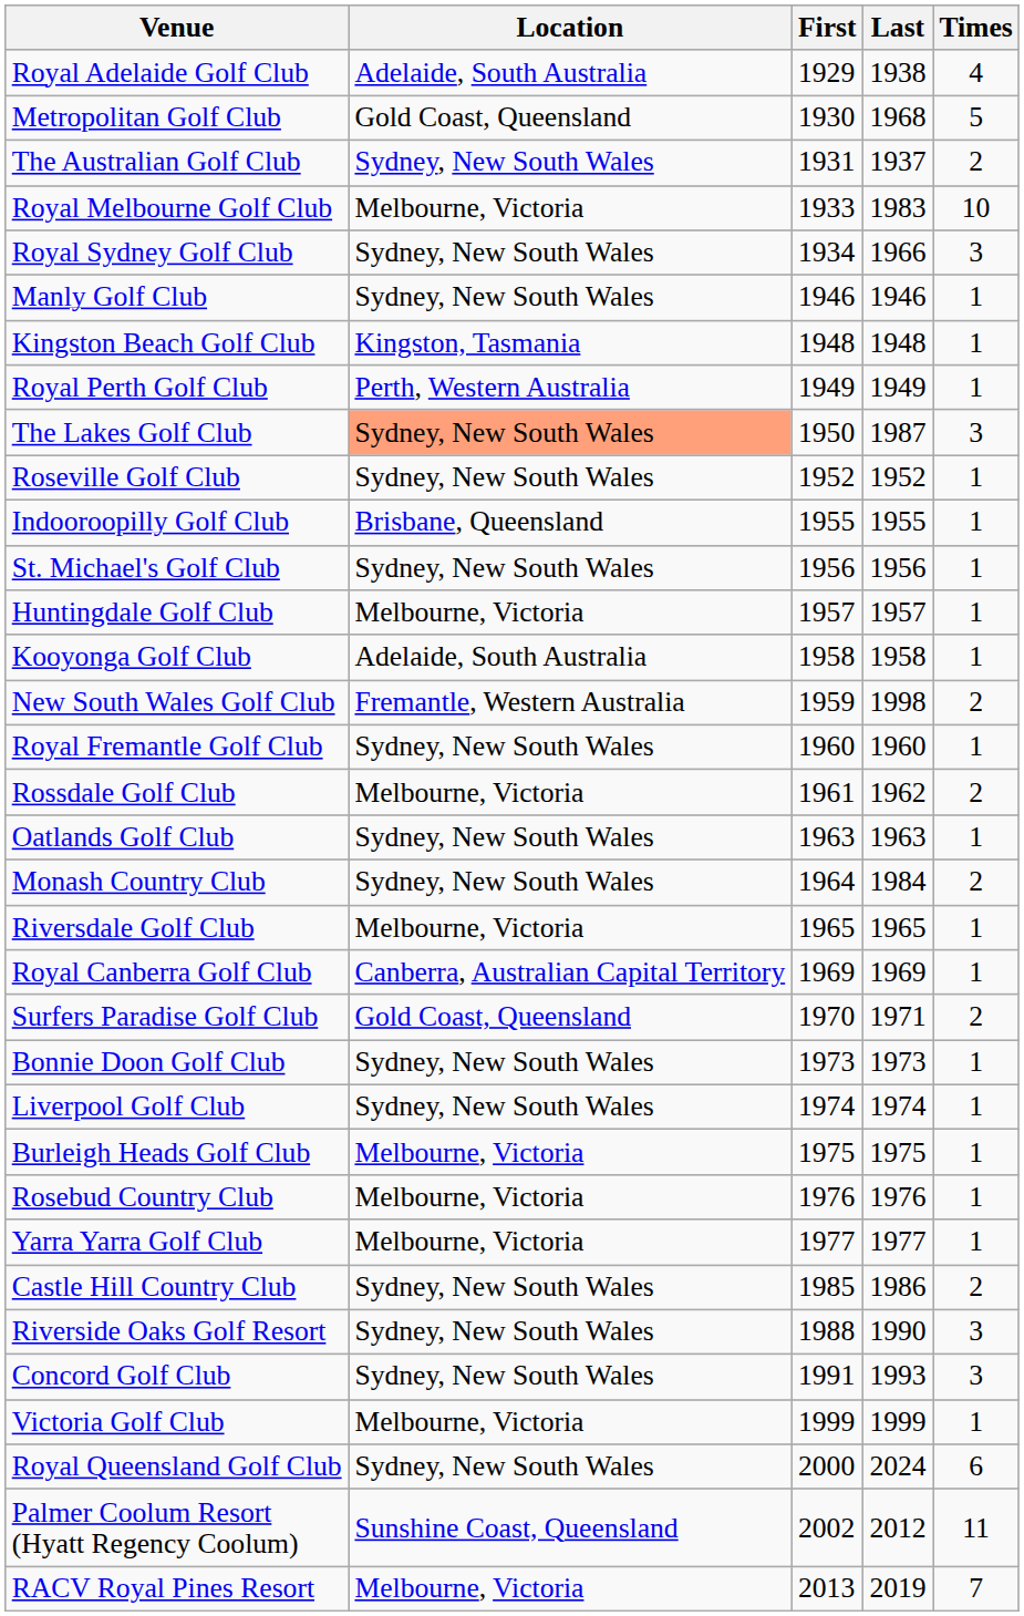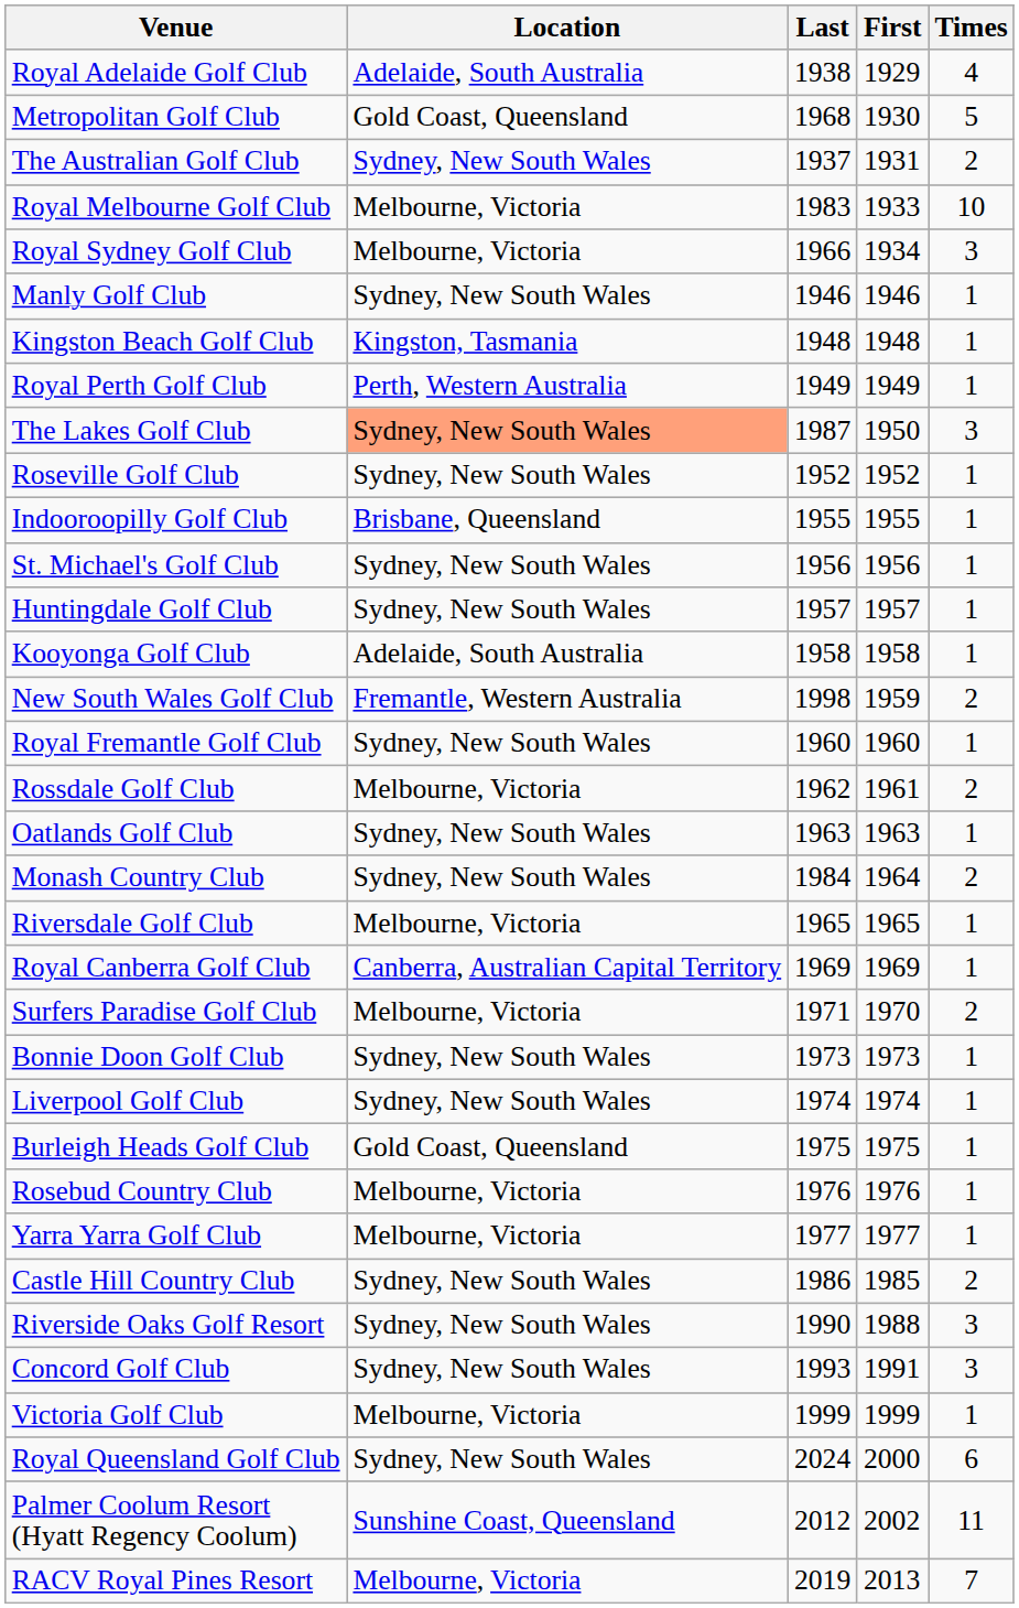 <table class="wikitable">
 <tr>
 <th>Venue</th>
 <th>Location</th>
+<th>Last</th>
 <th>First</th>
-<th>Last</th>
 <th>Times</th>
 </tr>
 <tr>
 <td><a href='#'>Royal Adelaide Golf Club</a></td>
 <td><a href='#'>Adelaide</a>, <a href='#'>South Australia</a></td>
+<td>1938</td>
 <td>1929</td>
-<td>1938</td>
 <td align=center>4</td>
 </tr>
 <tr>
 <td><a href='#'>Metropolitan Golf Club</a></td>
 <td>Gold Coast, Queensland</td>
+<td>1968</td>
 <td>1930</td>
-<td>1968</td>
 <td align=center>5</td>
 </tr>
 <tr>
 <td><a href='#'>The Australian Golf Club</a></td>
 <td><a href='#'>Sydney</a>, <a href='#'>New South Wales</a></td>
+<td>1937</td>
 <td>1931</td>
-<td>1937</td>
 <td align=center>2</td>
 </tr>
 <tr>
 <td><a href='#'>Royal Melbourne Golf Club</a></td>
 <td>Melbourne, Victoria</td>
+<td>1983</td>
 <td>1933</td>
-<td>1983</td>
 <td align=center>10</td>
 </tr>
 <tr>
 <td><a href='#'>Royal Sydney Golf Club</a></td>
-<td>Sydney, New South Wales</td>
+<td>Melbourne, Victoria</td>
+<td>1966</td>
 <td>1934</td>
-<td>1966</td>
 <td align=center>3</td>
 </tr>
 <tr>
 <td><a href='#'>Manly Golf Club</a></td>
 <td>Sydney, New South Wales</td>
 <td>1946</td>
 <td>1946</td>
 <td align=center>1</td>
 </tr>
 <tr>
 <td><a href='#'>Kingston Beach Golf Club</a></td>
 <td><a href='#'>Kingston, Tasmania</a></td>
 <td>1948</td>
 <td>1948</td>
 <td align=center>1</td>
 </tr>
 <tr>
 <td><a href='#'>Royal Perth Golf Club</a></td>
 <td><a href='#'>Perth</a>, <a href='#'>Western Australia</a></td>
 <td>1949</td>
 <td>1949</td>
 <td align=center>1</td>
 </tr>
 <tr>
 <td><a href='#'>The Lakes Golf Club</a></td>
 <td style="background: lightsalmon;">Sydney, New South Wales</td>
+<td>1987</td>
 <td>1950</td>
-<td>1987</td>
 <td align=center>3</td>
 </tr>
 <tr>
 <td><a href='#'>Roseville Golf Club</a></td>
 <td>Sydney, New South Wales</td>
 <td>1952</td>
 <td>1952</td>
 <td align=center>1</td>
 </tr>
 <tr>
 <td><a href='#'>Indooroopilly Golf Club</a></td>
 <td><a href='#'>Brisbane</a>, Queensland</td>
 <td>1955</td>
 <td>1955</td>
 <td align=center>1</td>
 </tr>
 <tr>
 <td><a href='#'>St. Michael's Golf Club</a></td>
 <td>Sydney, New South Wales</td>
 <td>1956</td>
 <td>1956</td>
 <td align=center>1</td>
 </tr>
 <tr>
 <td><a href='#'>Huntingdale Golf Club</a></td>
-<td>Melbourne, Victoria</td>
+<td>Sydney, New South Wales</td>
 <td>1957</td>
 <td>1957</td>
 <td align=center>1</td>
 </tr>
 <tr>
 <td><a href='#'>Kooyonga Golf Club</a></td>
 <td>Adelaide, South Australia</td>
 <td>1958</td>
 <td>1958</td>
 <td align=center>1</td>
 </tr>
 <tr>
 <td><a href='#'>New South Wales Golf Club</a></td>
 <td><a href='#'>Fremantle</a>, Western Australia</td>
+<td>1998</td>
 <td>1959</td>
-<td>1998</td>
 <td align=center>2</td>
 </tr>
 <tr>
 <td><a href='#'>Royal Fremantle Golf Club</a></td>
 <td>Sydney, New South Wales</td>
 <td>1960</td>
 <td>1960</td>
 <td align=center>1</td>
 </tr>
 <tr>
 <td><a href='#'>Rossdale Golf Club</a></td>
 <td>Melbourne, Victoria</td>
+<td>1962</td>
 <td>1961</td>
-<td>1962</td>
 <td align=center>2</td>
 </tr>
 <tr>
 <td><a href='#'>Oatlands Golf Club</a></td>
 <td>Sydney, New South Wales</td>
 <td>1963</td>
 <td>1963</td>
 <td align=center>1</td>
 </tr>
 <tr>
 <td><a href='#'>Monash Country Club</a></td>
 <td>Sydney, New South Wales</td>
+<td>1984</td>
 <td>1964</td>
-<td>1984</td>
 <td align=center>2</td>
 </tr>
 <tr>
 <td><a href='#'>Riversdale Golf Club</a></td>
 <td>Melbourne, Victoria</td>
 <td>1965</td>
 <td>1965</td>
 <td align=center>1</td>
 </tr>
 <tr>
 <td><a href='#'>Royal Canberra Golf Club</a></td>
 <td><a href='#'>Canberra</a>, <a href='#'>Australian Capital Territory</a></td>
 <td>1969</td>
 <td>1969</td>
 <td align=center>1</td>
 </tr>
 <tr>
 <td><a href='#'>Surfers Paradise Golf Club</a></td>
-<td><a href='#'>Gold Coast, Queensland</a></td>
+<td>Melbourne, Victoria</td>
+<td>1971</td>
 <td>1970</td>
-<td>1971</td>
 <td align=center>2</td>
 </tr>
 <tr>
 <td><a href='#'>Bonnie Doon Golf Club</a></td>
 <td>Sydney, New South Wales</td>
 <td>1973</td>
 <td>1973</td>
 <td align=center>1</td>
 </tr>
 <tr>
 <td><a href='#'>Liverpool Golf Club</a></td>
 <td>Sydney, New South Wales</td>
 <td>1974</td>
 <td>1974</td>
 <td align=center>1</td>
 </tr>
 <tr>
 <td><a href='#'>Burleigh Heads Golf Club</a></td>
-<td><a href='#'>Melbourne</a>, <a href='#'>Victoria</a></td>
+<td>Gold Coast, Queensland</td>
 <td>1975</td>
 <td>1975</td>
 <td align=center>1</td>
 </tr>
 <tr>
 <td><a href='#'>Rosebud Country Club</a></td>
 <td>Melbourne, Victoria</td>
 <td>1976</td>
 <td>1976</td>
 <td align=center>1</td>
 </tr>
 <tr>
 <td><a href='#'>Yarra Yarra Golf Club</a></td>
 <td>Melbourne, Victoria</td>
 <td>1977</td>
 <td>1977</td>
 <td align=center>1</td>
 </tr>
 <tr>
 <td><a href='#'>Castle Hill Country Club</a></td>
 <td>Sydney, New South Wales</td>
+<td>1986</td>
 <td>1985</td>
-<td>1986</td>
 <td align=center>2</td>
 </tr>
 <tr>
 <td><a href='#'>Riverside Oaks Golf Resort</a></td>
 <td>Sydney, New South Wales</td>
+<td>1990</td>
 <td>1988</td>
-<td>1990</td>
 <td align=center>3</td>
 </tr>
 <tr>
 <td><a href='#'>Concord Golf Club</a></td>
 <td>Sydney, New South Wales</td>
+<td>1993</td>
 <td>1991</td>
-<td>1993</td>
 <td align=center>3</td>
 </tr>
 <tr>
 <td><a href='#'>Victoria Golf Club</a></td>
 <td>Melbourne, Victoria</td>
 <td>1999</td>
 <td>1999</td>
 <td align=center>1</td>
 </tr>
 <tr>
 <td><a href='#'>Royal Queensland Golf Club</a></td>
 <td>Sydney, New South Wales</td>
+<td>2024</td>
 <td>2000</td>
-<td>2024</td>
 <td align=center>6</td>
 </tr>
 <tr>
 <td><a href='#'>Palmer Coolum Resort</a><br>(Hyatt Regency Coolum)</td>
 <td><a href='#'>Sunshine Coast, Queensland</a></td>
+<td>2012</td>
 <td>2002</td>
-<td>2012</td>
 <td align=center>11</td>
 </tr>
 <tr>
 <td><a href='#'>RACV Royal Pines Resort</a></td>
 <td><a href='#'>Melbourne</a>, <a href='#'>Victoria</a></td>
+<td>2019</td>
 <td>2013</td>
-<td>2019</td>
 <td align=center>7</td>
 </tr>
 </table>
